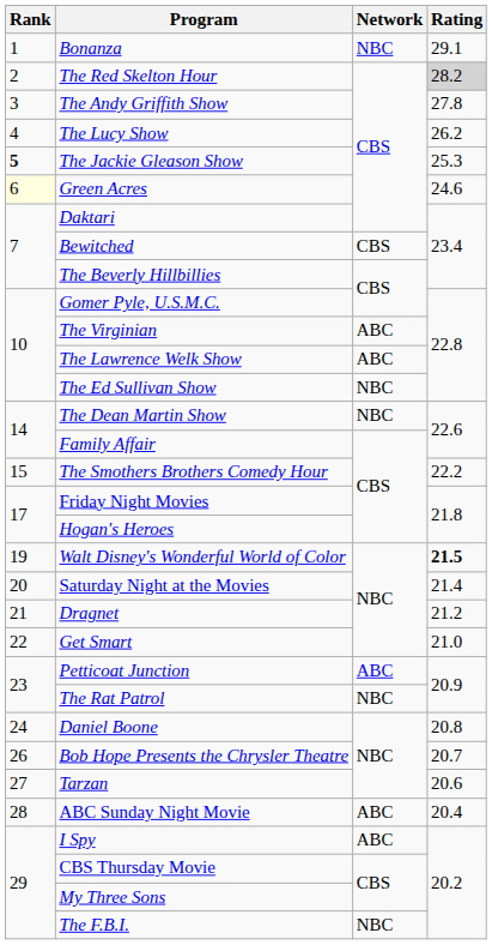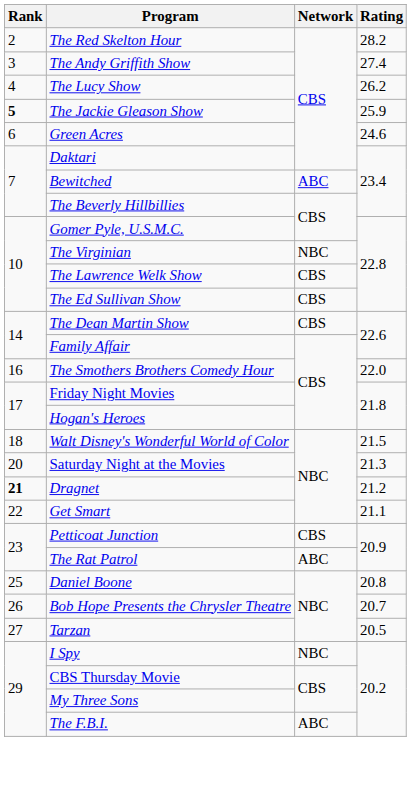 <table class="wikitable">
 <tr>
 <th>Rank</th>
 <th>Program</th>
 <th>Network</th>
 <th>Rating</th>
 </tr>
 <tr>
-<td>1</td>
-<td><em><a href='#'>Bonanza</a></em></td>
-<td><a href='#'>NBC</a></td>
-<td>29.1</td>
-</tr>
-<tr>
 <td>2</td>
 <td><em><a href='#'>The Red Skelton Hour</a></em></td>
 <td rowspan="6"><a href='#'>CBS</a></td>
-<td style="background: lightgrey;">28.2</td>
+<td>28.2</td>
 </tr>
 <tr>
 <td>3</td>
 <td><em><a href='#'>The Andy Griffith Show</a></em></td>
-<td>27.8</td>
+<td>27.4</td>
 </tr>
 <tr>
 <td>4</td>
 <td><em><a href='#'>The Lucy Show</a></em></td>
 <td>26.2</td>
 </tr>
 <tr>
 <td><strong>5</strong></td>
 <td><em><a href='#'>The Jackie Gleason Show</a></em></td>
-<td>25.3</td>
+<td>25.9</td>
 </tr>
 <tr>
-<td style="background: lightyellow;">6</td>
+<td>6</td>
 <td><em><a href='#'>Green Acres</a></em></td>
 <td>24.6</td>
 </tr>
 <tr>
 <td rowspan="3">7</td>
 <td><em><a href='#'>Daktari</a></em></td>
 <td rowspan="3">23.4</td>
 </tr>
 <tr>
 <td><em><a href='#'>Bewitched</a></em></td>
-<td>CBS</td>
+<td><a href='#'>ABC</a></td>
 </tr>
 <tr>
 <td><em><a href='#'>The Beverly Hillbillies</a></em></td>
 <td rowspan="2">CBS</td>
 </tr>
 <tr>
 <td rowspan="4">10</td>
 <td><em><a href='#'>Gomer Pyle, U.S.M.C.</a></em></td>
 <td rowspan="4">22.8</td>
 </tr>
 <tr>
 <td><em><a href='#'>The Virginian</a></em></td>
-<td>ABC</td>
+<td>NBC</td>
 </tr>
 <tr>
 <td><em><a href='#'>The Lawrence Welk Show</a></em></td>
-<td>ABC</td>
+<td>CBS</td>
 </tr>
 <tr>
 <td><em><a href='#'>The Ed Sullivan Show</a></em></td>
-<td>NBC</td>
+<td>CBS</td>
 </tr>
 <tr>
 <td rowspan="2">14</td>
 <td><em><a href='#'>The Dean Martin Show</a></em></td>
-<td>NBC</td>
+<td>CBS</td>
 <td rowspan="2">22.6</td>
 </tr>
 <tr>
 <td><em><a href='#'>Family Affair</a></em></td>
 <td rowspan="4">CBS</td>
 </tr>
 <tr>
-<td>15</td>
+<td>16</td>
 <td><em><a href='#'>The Smothers Brothers Comedy Hour</a></em></td>
-<td>22.2</td>
+<td>22.0</td>
 </tr>
 <tr>
 <td rowspan="2">17</td>
 <td><a href='#'>Friday Night Movies</a></td>
 <td rowspan="2">21.8</td>
 </tr>
 <tr>
 <td><em><a href='#'>Hogan's Heroes</a></em></td>
 </tr>
 <tr>
-<td>19</td>
+<td>18</td>
 <td><em><a href='#'>Walt Disney's Wonderful World of Color</a></em></td>
 <td rowspan="4">NBC</td>
-<td><strong>21.5</strong></td>
+<td>21.5</td>
 </tr>
 <tr>
 <td>20</td>
 <td><a href='#'>Saturday Night at the Movies</a></td>
-<td>21.4</td>
+<td>21.3</td>
 </tr>
 <tr>
-<td>21</td>
+<td><strong>21</strong></td>
 <td><em><a href='#'>Dragnet</a></em></td>
 <td>21.2</td>
 </tr>
 <tr>
 <td>22</td>
 <td><em><a href='#'>Get Smart</a></em></td>
-<td>21.0</td>
+<td>21.1</td>
 </tr>
 <tr>
 <td rowspan="2">23</td>
 <td><em><a href='#'>Petticoat Junction</a></em></td>
-<td><a href='#'>ABC</a></td>
+<td>CBS</td>
 <td rowspan="2">20.9</td>
 </tr>
 <tr>
 <td><em><a href='#'>The Rat Patrol</a></em></td>
-<td>NBC</td>
+<td>ABC</td>
 </tr>
 <tr>
-<td>24</td>
+<td>25</td>
 <td><em><a href='#'>Daniel Boone</a></em></td>
 <td rowspan="3">NBC</td>
 <td>20.8</td>
 </tr>
 <tr>
 <td>26</td>
 <td><em><a href='#'>Bob Hope Presents the Chrysler Theatre</a></em></td>
 <td>20.7</td>
 </tr>
 <tr>
 <td>27</td>
 <td><em><a href='#'>Tarzan</a></em></td>
-<td>20.6</td>
-</tr>
-<tr>
-<td>28</td>
-<td><a href='#'>ABC Sunday Night Movie</a></td>
-<td>ABC</td>
-<td>20.4</td>
+<td>20.5</td>
 </tr>
 <tr>
 <td rowspan="4">29</td>
 <td><em><a href='#'>I Spy</a></em></td>
-<td>ABC</td>
+<td>NBC</td>
 <td rowspan="4">20.2</td>
 </tr>
 <tr>
 <td><a href='#'>CBS Thursday Movie</a></td>
 <td rowspan="2">CBS</td>
 </tr>
 <tr>
 <td><em><a href='#'>My Three Sons</a></em></td>
 </tr>
 <tr>
 <td><em><a href='#'>The F.B.I.</a></em></td>
-<td>NBC</td>
+<td>ABC</td>
 </tr>
 </table>
